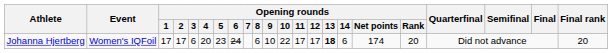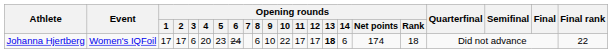 <table class="wikitable" style="font-size:90%">
 <tr>
 <th rowspan="2">Athlete</th>
 <th rowspan="2">Event</th>
 <th colspan=16>Opening rounds</th>
 <th rowspan=2>Quarterfinal</th>
 <th rowspan=2>Semifinal</th>
 <th rowspan=2>Final</th>
 <th rowspan=2>Final rank</th>
 </tr>
 <tr style="font-size:95%">
 <th>1</th>
 <th>2</th>
 <th>3</th>
 <th>4</th>
 <th>5</th>
 <th>6</th>
 <th>7</th>
 <th>8</th>
 <th>9</th>
 <th>10</th>
 <th>11</th>
 <th>12</th>
 <th>13</th>
 <th>14</th>
 <th>Net points</th>
 <th>Rank</th>
 </tr>
 <tr align=center>
 <td align=left><a href='#'>Johanna Hjertberg</a></td>
 <td align=left><a href='#'>Women's IQFoil</a></td>
 <td>17</td>
 <td>17</td>
 <td>6</td>
 <td>20</td>
 <td>23</td>
 <td><s>24</s></td>
 <td></td>
 <td>6</td>
 <td>10</td>
 <td>22</td>
 <td>17</td>
 <td>17</td>
 <td><strong>18</strong></td>
 <td>6</td>
 <td>174</td>
-<td>20</td>
+<td>18</td>
 <td colspan=3>Did not advance</td>
-<td>20</td>
+<td>22</td>
 </tr>
 </table>
